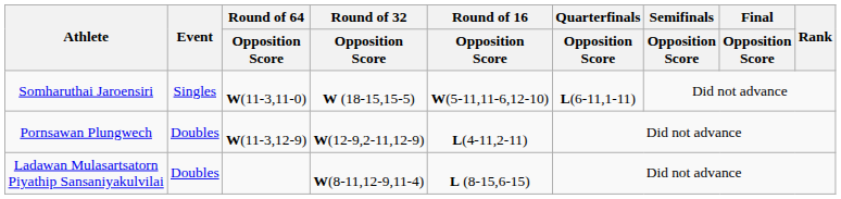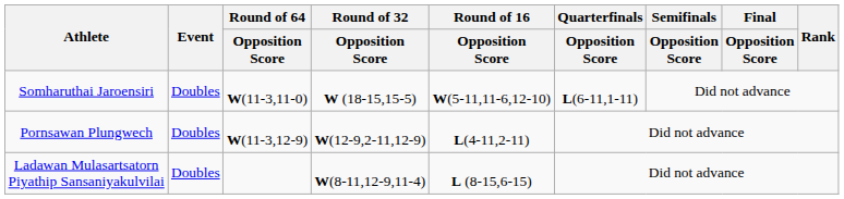 <table class=wikitable style="font-size:90%">
 <tr>
 <th rowspan="2">Athlete</th>
 <th rowspan="2">Event</th>
 <th>Round of 64</th>
 <th>Round of 32</th>
 <th>Round of 16</th>
 <th>Quarterfinals</th>
 <th>Semifinals</th>
 <th>Final</th>
 <th rowspan="2">Rank</th>
 </tr>
 <tr>
 <th>Opposition<br>Score</th>
 <th>Opposition<br>Score</th>
 <th>Opposition<br>Score</th>
 <th>Opposition<br>Score</th>
 <th>Opposition<br>Score</th>
 <th>Opposition<br>Score</th>
 </tr>
 <tr align=center>
 <td><a href='#'>Somharuthai Jaroensiri</a></td>
-<td><a href='#'>Singles</a></td>
+<td><a href='#'>Doubles</a></td>
 <td><br><strong>W</strong>(11-3,11-0)</td>
 <td><br> <strong>W</strong> (18-15,15-5)</td>
 <td><br><strong>W</strong>(5-11,11-6,12-10)</td>
 <td><br><strong>L</strong>(6-11,1-11)</td>
 <td colspan="3" align="center">Did not advance</td>
 </tr>
 <tr align=center>
 <td><a href='#'>Pornsawan Plungwech</a></td>
 <td><a href='#'>Doubles</a></td>
 <td><br><strong>W</strong>(11-3,12-9)</td>
 <td><br><strong>W</strong>(12-9,2-11,12-9)</td>
 <td><br><strong>L</strong>(4-11,2-11)</td>
 <td colspan="4" align="center">Did not advance</td>
 </tr>
 <tr align=center>
 <td><a href='#'>Ladawan Mulasartsatorn</a><br><a href='#'>Piyathip Sansaniyakulvilai</a></td>
 <td><a href='#'>Doubles</a></td>
 <td></td>
 <td><br><strong>W</strong>(8-11,12-9,11-4)</td>
 <td><br> <strong>L</strong> (8-15,6-15)</td>
 <td colspan=4 align="center">Did not advance</td>
 </tr>
 </table>
